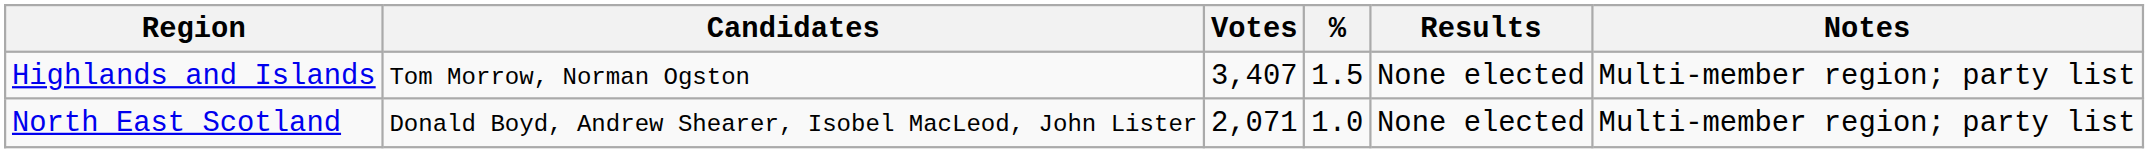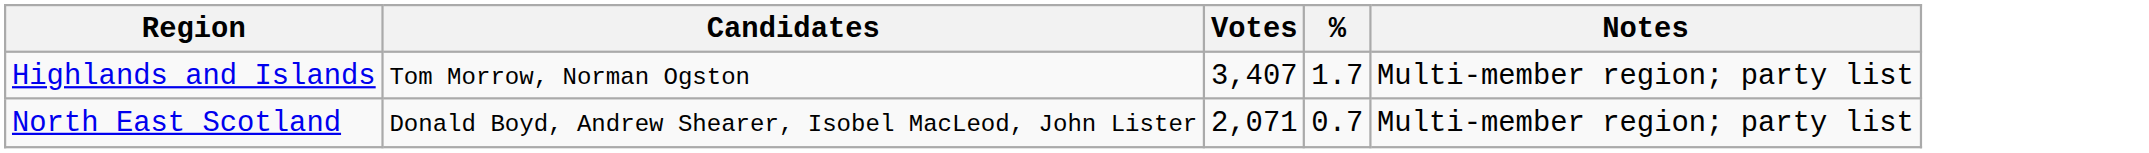 <table class="wikitable">
 <tr>
 <th>Region</th>
 <th>Candidates</th>
 <th>Votes</th>
 <th>%</th>
-<th>Results</th>
 <th>Notes</th>
 </tr>
 <tr>
 <td><a href='#'>Highlands and Islands</a></td>
 <td><small>Tom Morrow, Norman Ogston</small></td>
 <td>3,407</td>
-<td>1.5</td>
-<td>None elected</td>
+<td>1.7</td>
 <td>Multi-member region; party list</td>
 </tr>
 <tr>
 <td><a href='#'>North East Scotland</a></td>
 <td><small>Donald Boyd, Andrew Shearer, Isobel MacLeod, John Lister</small></td>
 <td>2,071</td>
-<td>1.0</td>
-<td>None elected</td>
+<td>0.7</td>
 <td>Multi-member region; party list</td>
 </tr>
 </table>
